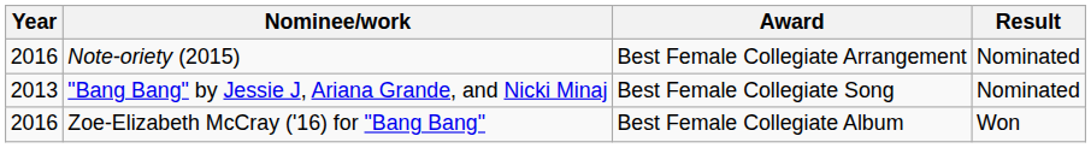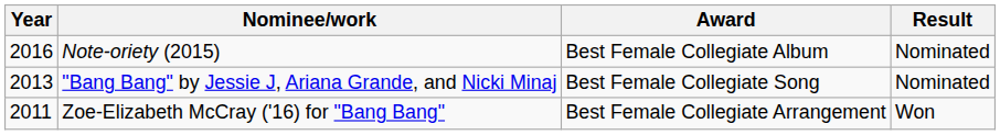 <table class="wikitable">
 <tr>
 <th>Year</th>
 <th>Nominee/work</th>
 <th>Award</th>
 <th>Result</th>
 </tr>
 <tr>
 <td>2016</td>
 <td><em>Note-oriety</em> (2015)</td>
-<td>Best Female Collegiate Arrangement</td>
+<td>Best Female Collegiate Album</td>
 <td>Nominated</td>
 </tr>
 <tr>
 <td>2013</td>
 <td><a href='#'>"Bang Bang"</a> by <a href='#'>Jessie J</a>, <a href='#'>Ariana Grande</a>, and <a href='#'>Nicki Minaj</a></td>
 <td>Best Female Collegiate Song</td>
 <td>Nominated</td>
 </tr>
 <tr>
-<td>2016</td>
+<td>2011</td>
 <td>Zoe-Elizabeth McCray ('16) for <a href='#'>"Bang Bang"</a></td>
-<td>Best Female Collegiate Album</td>
+<td>Best Female Collegiate Arrangement</td>
 <td>Won</td>
 </tr>
 </table>
